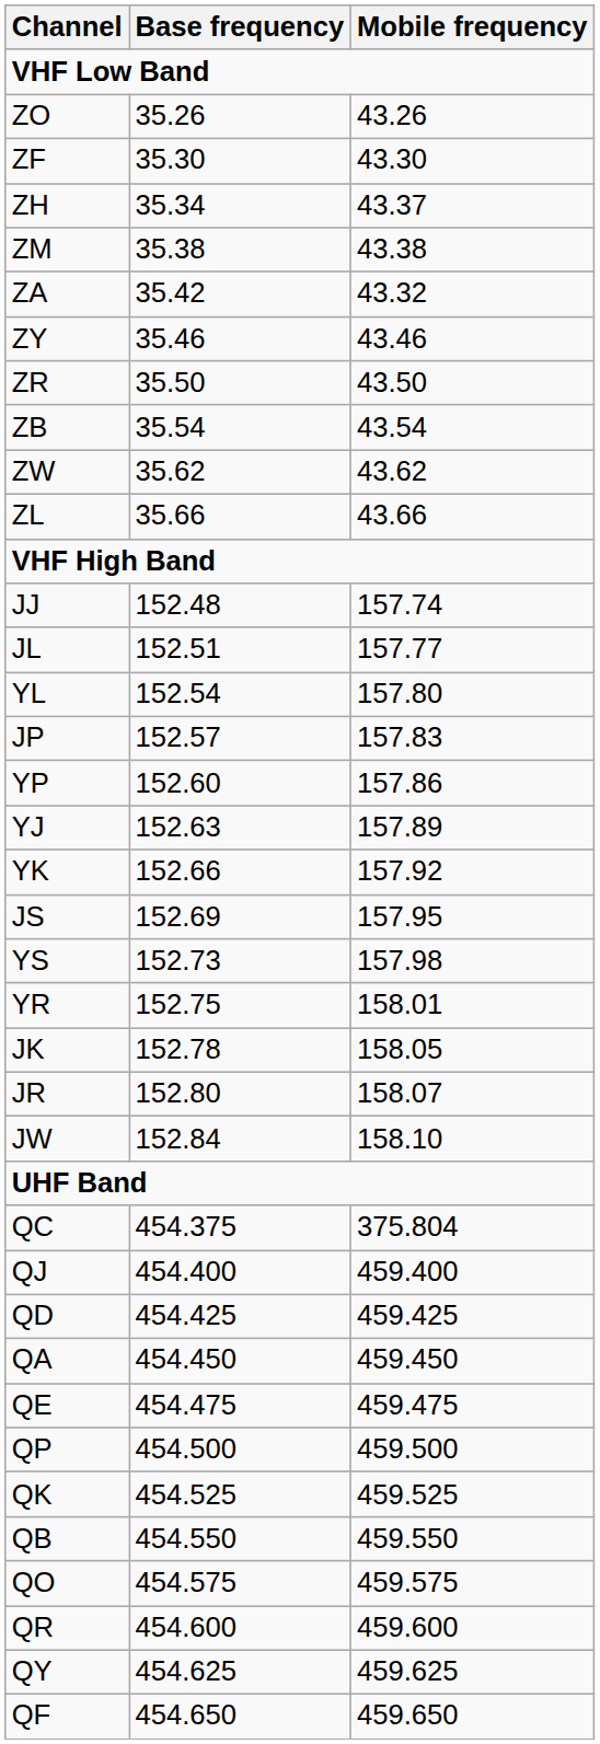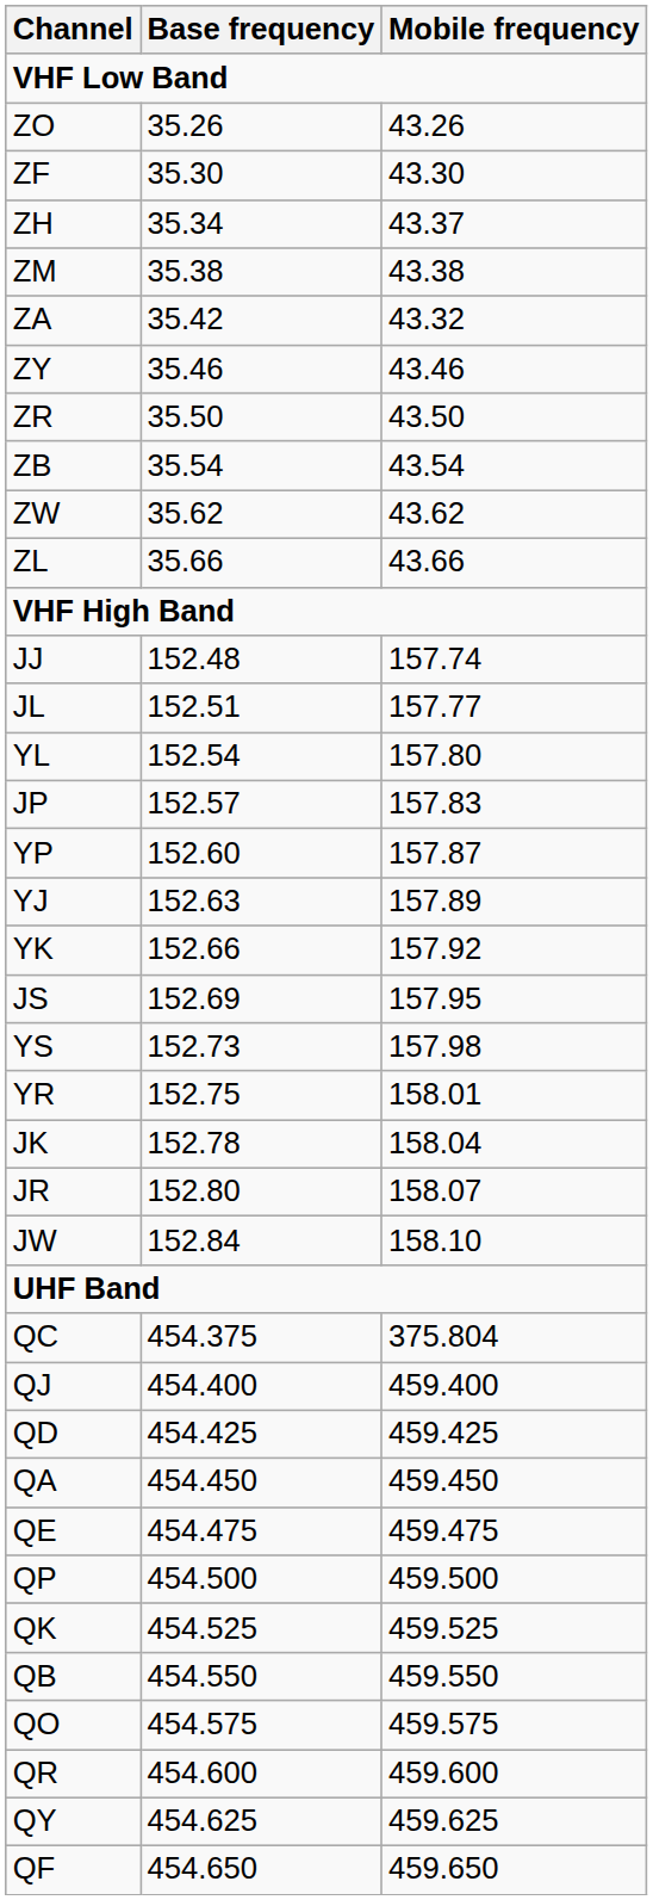 <table border=1 class="wikitable">
 <tr>
 <th>Channel</th>
 <th>Base frequency</th>
 <th>Mobile frequency</th>
 </tr>
 <tr>
 <td colspan=3><strong>VHF Low Band</strong></td>
 </tr>
 <tr>
 <td>ZO</td>
 <td>35.26</td>
 <td>43.26</td>
 </tr>
 <tr>
 <td>ZF</td>
 <td>35.30</td>
 <td>43.30</td>
 </tr>
 <tr>
 <td>ZH</td>
 <td>35.34</td>
 <td>43.37</td>
 </tr>
 <tr>
 <td>ZM</td>
 <td>35.38</td>
 <td>43.38</td>
 </tr>
 <tr>
 <td>ZA</td>
 <td>35.42</td>
 <td>43.32</td>
 </tr>
 <tr>
 <td>ZY</td>
 <td>35.46</td>
 <td>43.46</td>
 </tr>
 <tr>
 <td>ZR</td>
 <td>35.50</td>
 <td>43.50</td>
 </tr>
 <tr>
 <td>ZB</td>
 <td>35.54</td>
 <td>43.54</td>
 </tr>
 <tr>
 <td>ZW</td>
 <td>35.62</td>
 <td>43.62</td>
 </tr>
 <tr>
 <td>ZL</td>
 <td>35.66</td>
 <td>43.66</td>
 </tr>
 <tr>
 <td colspan=3><strong>VHF High Band</strong></td>
 </tr>
 <tr>
 <td>JJ</td>
 <td>152.48</td>
 <td>157.74</td>
 </tr>
 <tr>
 <td>JL</td>
 <td>152.51</td>
 <td>157.77</td>
 </tr>
 <tr>
 <td>YL</td>
 <td>152.54</td>
 <td>157.80</td>
 </tr>
 <tr>
 <td>JP</td>
 <td>152.57</td>
 <td>157.83</td>
 </tr>
 <tr>
 <td>YP</td>
 <td>152.60</td>
-<td>157.86</td>
+<td>157.87</td>
 </tr>
 <tr>
 <td>YJ</td>
 <td>152.63</td>
 <td>157.89</td>
 </tr>
 <tr>
 <td>YK</td>
 <td>152.66</td>
 <td>157.92</td>
 </tr>
 <tr>
 <td>JS</td>
 <td>152.69</td>
 <td>157.95</td>
 </tr>
 <tr>
 <td>YS</td>
 <td>152.73</td>
 <td>157.98</td>
 </tr>
 <tr>
 <td>YR</td>
 <td>152.75</td>
 <td>158.01</td>
 </tr>
 <tr>
 <td>JK</td>
 <td>152.78</td>
-<td>158.05</td>
+<td>158.04</td>
 </tr>
 <tr>
 <td>JR</td>
 <td>152.80</td>
 <td>158.07</td>
 </tr>
 <tr>
 <td>JW</td>
 <td>152.84</td>
 <td>158.10</td>
 </tr>
 <tr>
 <td colspan=3><strong>UHF Band</strong></td>
 </tr>
 <tr>
 <td>QC</td>
 <td>454.375</td>
 <td>375.804</td>
 </tr>
 <tr>
 <td>QJ</td>
 <td>454.400</td>
 <td>459.400</td>
 </tr>
 <tr>
 <td>QD</td>
 <td>454.425</td>
 <td>459.425</td>
 </tr>
 <tr>
 <td>QA</td>
 <td>454.450</td>
 <td>459.450</td>
 </tr>
 <tr>
 <td>QE</td>
 <td>454.475</td>
 <td>459.475</td>
 </tr>
 <tr>
 <td>QP</td>
 <td>454.500</td>
 <td>459.500</td>
 </tr>
 <tr>
 <td>QK</td>
 <td>454.525</td>
 <td>459.525</td>
 </tr>
 <tr>
 <td>QB</td>
 <td>454.550</td>
 <td>459.550</td>
 </tr>
 <tr>
 <td>QO</td>
 <td>454.575</td>
 <td>459.575</td>
 </tr>
 <tr>
 <td>QR</td>
 <td>454.600</td>
 <td>459.600</td>
 </tr>
 <tr>
 <td>QY</td>
 <td>454.625</td>
 <td>459.625</td>
 </tr>
 <tr>
 <td>QF</td>
 <td>454.650</td>
 <td>459.650</td>
 </tr>
 </table>
